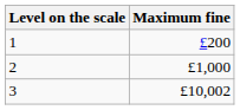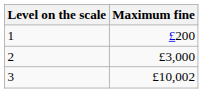 <table class="wikitable">
 <tr>
 <th>Level on the scale</th>
 <th>Maximum fine</th>
 </tr>
 <tr>
 <td>1</td>
 <td align="right"><a href='#'>£</a>200</td>
 </tr>
 <tr>
 <td>2</td>
-<td align="right">£1,000</td>
+<td align="right">£3,000</td>
 </tr>
 <tr>
 <td>3</td>
 <td align="right">£10,002</td>
 </tr>
 </table>
